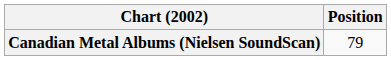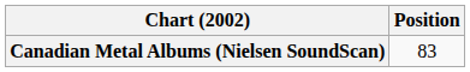 <table class="wikitable plainrowheaders">
 <tr>
 <th>Chart (2002)</th>
 <th>Position</th>
 </tr>
 <tr>
 <th scope="row">Canadian Metal Albums (Nielsen SoundScan)</th>
-<td align=center>79</td>
+<td align=center>83</td>
 </tr>
 </table>
